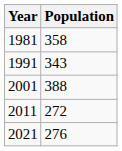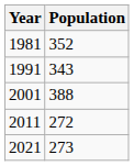 <table class=wikitable>
 <tr>
 <th>Year</th>
 <th>Population</th>
 </tr>
 <tr>
 <td>1981</td>
-<td>358</td>
+<td>352</td>
 </tr>
 <tr>
 <td>1991</td>
 <td>343</td>
 </tr>
 <tr>
 <td>2001</td>
 <td>388</td>
 </tr>
 <tr>
 <td>2011</td>
 <td>272</td>
 </tr>
 <tr>
 <td>2021</td>
-<td>276</td>
+<td>273</td>
 </tr>
 </table>
